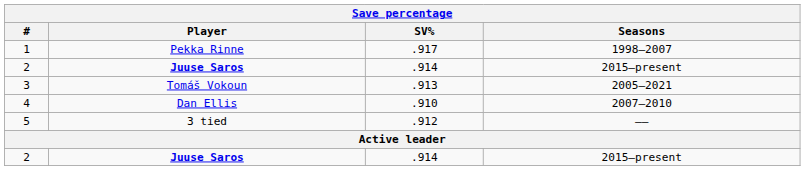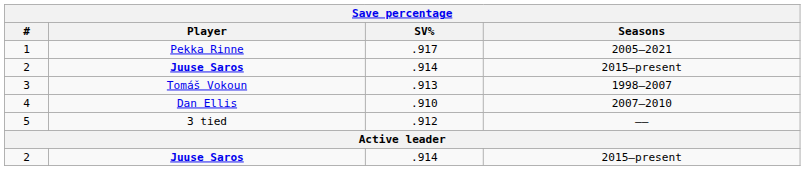 <table class="wikitable" style="text-align: center; font-size: 95%" width="70%">
 <tr>
 <th colspan="4"><a href='#'>Save percentage</a></th>
 </tr>
 <tr>
 <th>#</th>
 <th>Player</th>
 <th>SV%</th>
 <th>Seasons</th>
 </tr>
 <tr>
 <td>1</td>
 <td><a href='#'>Pekka Rinne</a></td>
 <td>.917</td>
-<td>1998–2007</td>
+<td>2005–2021</td>
 </tr>
 <tr>
 <td>2</td>
 <td><strong><a href='#'>Juuse Saros</a></strong></td>
 <td>.914</td>
 <td>2015–present</td>
 </tr>
 <tr>
 <td>3</td>
 <td><a href='#'>Tomáš Vokoun</a></td>
 <td>.913</td>
-<td>2005–2021</td>
+<td>1998–2007</td>
 </tr>
 <tr>
 <td>4</td>
 <td><a href='#'>Dan Ellis</a></td>
 <td>.910</td>
 <td>2007–2010</td>
 </tr>
 <tr>
 <td>5</td>
 <td>3 tied</td>
 <td>.912</td>
 <td>––</td>
 </tr>
 <tr>
 <th colspan="4">Active leader</th>
 </tr>
 <tr>
 <td>2</td>
 <td><strong><a href='#'>Juuse Saros</a></strong></td>
 <td>.914</td>
 <td>2015–present</td>
 </tr>
 </table>
